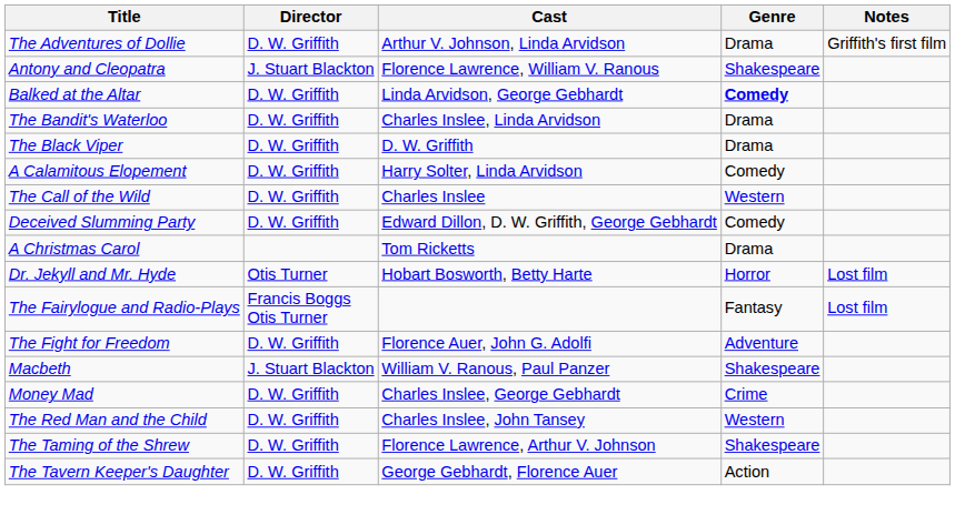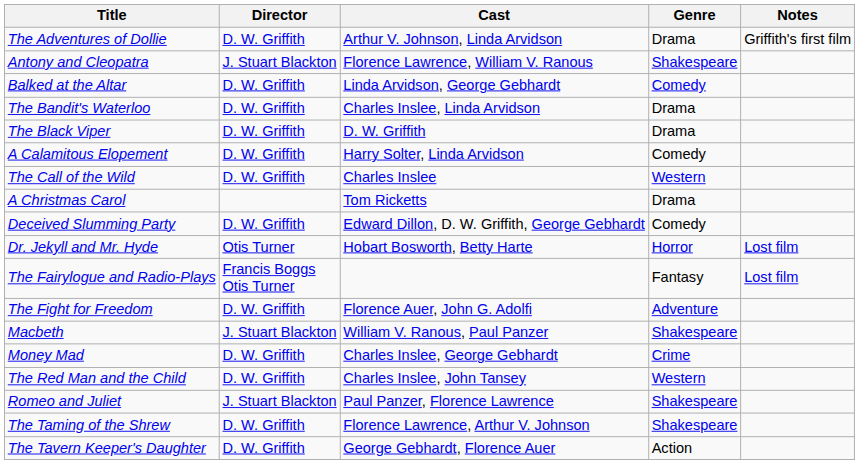 <table class="wikitable">
 <tr>
 <th>Title</th>
 <th>Director</th>
 <th>Cast</th>
 <th>Genre</th>
 <th>Notes</th>
 </tr>
 <tr>
 <td><em><a href='#'>The Adventures of Dollie</a></em></td>
 <td><a href='#'>D. W. Griffith</a></td>
 <td><a href='#'>Arthur V. Johnson</a>, <a href='#'>Linda Arvidson</a></td>
 <td>Drama</td>
 <td>Griffith's first film</td>
 </tr>
 <tr>
 <td><em><a href='#'>Antony and Cleopatra</a></em></td>
 <td><a href='#'>J. Stuart Blackton</a></td>
 <td><a href='#'>Florence Lawrence</a>, <a href='#'>William V. Ranous</a></td>
 <td><a href='#'>Shakespeare</a></td>
 <td></td>
 </tr>
 <tr>
 <td><em><a href='#'>Balked at the Altar</a></em></td>
 <td><a href='#'>D. W. Griffith</a></td>
 <td><a href='#'>Linda Arvidson</a>, <a href='#'>George Gebhardt</a></td>
-<td><strong><a href='#'>Comedy</a></strong></td>
+<td><a href='#'>Comedy</a></td>
 <td></td>
 </tr>
 <tr>
 <td><em><a href='#'>The Bandit's Waterloo</a></em></td>
 <td><a href='#'>D. W. Griffith</a></td>
 <td><a href='#'>Charles Inslee</a>, <a href='#'>Linda Arvidson</a></td>
 <td>Drama</td>
 <td></td>
 </tr>
 <tr>
 <td><em><a href='#'>The Black Viper</a></em></td>
 <td><a href='#'>D. W. Griffith</a></td>
 <td><a href='#'>D. W. Griffith</a></td>
 <td>Drama</td>
 <td></td>
 </tr>
 <tr>
 <td><em><a href='#'>A Calamitous Elopement</a></em></td>
 <td><a href='#'>D. W. Griffith</a></td>
 <td><a href='#'>Harry Solter</a>, <a href='#'>Linda Arvidson</a></td>
 <td>Comedy</td>
 <td></td>
 </tr>
 <tr>
 <td><em><a href='#'>The Call of the Wild</a></em></td>
 <td><a href='#'>D. W. Griffith</a></td>
 <td><a href='#'>Charles Inslee</a></td>
 <td><a href='#'>Western</a></td>
 <td></td>
 </tr>
 <tr>
+<td><em><a href='#'>A Christmas Carol</a></em></td>
+<td></td>
+<td><a href='#'>Tom Ricketts</a></td>
+<td>Drama</td>
+<td></td>
+</tr>
+<tr>
 <td><em><a href='#'>Deceived Slumming Party</a></em></td>
 <td><a href='#'>D. W. Griffith</a></td>
 <td><a href='#'>Edward Dillon</a>, D. W. Griffith, <a href='#'>George Gebhardt</a></td>
 <td>Comedy</td>
-<td></td>
-</tr>
-<tr>
-<td><em><a href='#'>A Christmas Carol</a></em></td>
-<td></td>
-<td><a href='#'>Tom Ricketts</a></td>
-<td>Drama</td>
 <td></td>
 </tr>
 <tr>
 <td><em><a href='#'>Dr. Jekyll and Mr. Hyde</a></em></td>
 <td><a href='#'>Otis Turner</a></td>
 <td><a href='#'>Hobart Bosworth</a>, <a href='#'>Betty Harte</a></td>
 <td><a href='#'>Horror</a></td>
 <td><a href='#'>Lost film</a></td>
 </tr>
 <tr>
 <td><em><a href='#'>The Fairylogue and Radio-Plays</a></em></td>
 <td><a href='#'>Francis Boggs</a><br><a href='#'>Otis Turner</a></td>
 <td></td>
 <td>Fantasy</td>
 <td><a href='#'>Lost film</a></td>
 </tr>
 <tr>
 <td><em><a href='#'>The Fight for Freedom</a></em></td>
 <td><a href='#'>D. W. Griffith</a></td>
 <td><a href='#'>Florence Auer</a>, <a href='#'>John G. Adolfi</a></td>
 <td><a href='#'>Adventure</a></td>
 <td></td>
 </tr>
 <tr>
 <td><em><a href='#'>Macbeth</a></em></td>
 <td><a href='#'>J. Stuart Blackton</a></td>
 <td><a href='#'>William V. Ranous</a>, <a href='#'>Paul Panzer</a></td>
 <td><a href='#'>Shakespeare</a></td>
 <td></td>
 </tr>
 <tr>
 <td><em><a href='#'>Money Mad</a></em></td>
 <td><a href='#'>D. W. Griffith</a></td>
 <td><a href='#'>Charles Inslee</a>, <a href='#'>George Gebhardt</a></td>
 <td><a href='#'>Crime</a></td>
 <td></td>
 </tr>
 <tr>
 <td><em><a href='#'>The Red Man and the Child</a></em></td>
 <td><a href='#'>D. W. Griffith</a></td>
 <td><a href='#'>Charles Inslee</a>, <a href='#'>John Tansey</a></td>
 <td><a href='#'>Western</a></td>
 <td></td>
 </tr>
 <tr>
+<td><em><a href='#'>Romeo and Juliet</a></em></td>
+<td><a href='#'>J. Stuart Blackton</a></td>
+<td><a href='#'>Paul Panzer</a>, <a href='#'>Florence Lawrence</a></td>
+<td><a href='#'>Shakespeare</a></td>
+<td></td>
+</tr>
+<tr>
 <td><em><a href='#'>The Taming of the Shrew</a></em></td>
 <td><a href='#'>D. W. Griffith</a></td>
 <td><a href='#'>Florence Lawrence</a>, <a href='#'>Arthur V. Johnson</a></td>
 <td><a href='#'>Shakespeare</a></td>
 <td></td>
 </tr>
 <tr>
 <td><em><a href='#'>The Tavern Keeper's Daughter</a></em></td>
 <td><a href='#'>D. W. Griffith</a></td>
 <td><a href='#'>George Gebhardt</a>, <a href='#'>Florence Auer</a></td>
 <td>Action</td>
 <td></td>
 </tr>
 </table>
